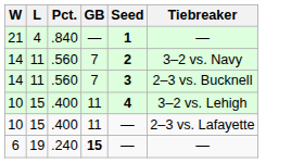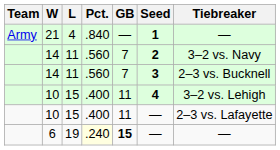 <table class=wikitable style="text-align:center;">
 <tr>
+<th>Team</th>
 <th>W</th>
 <th>L</th>
 <th>Pct.</th>
 <th>GB</th>
 <th>Seed</th>
 <th>Tiebreaker</th>
 </tr>
 <tr bgcolor=ddffdd>
+<td style="text-align:left;"><a href='#'>Army</a></td>
 <td>21</td>
 <td>4</td>
 <td>.840</td>
 <td>—</td>
 <td><strong>1</strong></td>
 <td>—</td>
 </tr>
 <tr bgcolor=ddffdd>
+<td style="text-align:left;"></td>
 <td>14</td>
 <td>11</td>
 <td>.560</td>
 <td>7</td>
 <td><strong>2</strong></td>
 <td>3–2 vs. Navy</td>
 </tr>
 <tr bgcolor=ddffdd>
+<td style="text-align:left;"></td>
 <td>14</td>
 <td>11</td>
 <td>.560</td>
 <td>7</td>
 <td><strong>3</strong></td>
 <td>2–3 vs. Bucknell</td>
 </tr>
 <tr bgcolor=ddffdd>
+<td style="text-align:left;"></td>
 <td>10</td>
 <td>15</td>
 <td>.400</td>
 <td>11</td>
 <td><strong>4</strong></td>
 <td>3–2 vs. Lehigh</td>
 </tr>
 <tr>
+<td style="text-align:left;"></td>
 <td>10</td>
 <td>15</td>
 <td>.400</td>
 <td>11</td>
 <td>—</td>
 <td>2–3 vs. Lafayette</td>
 </tr>
 <tr>
+<td style="text-align:left;"></td>
 <td>6</td>
 <td>19</td>
-<td>.240</td>
+<td style="background: lightyellow;">.240</td>
 <td><strong>15</strong></td>
 <td>—</td>
 <td>—</td>
 </tr>
 </table>
